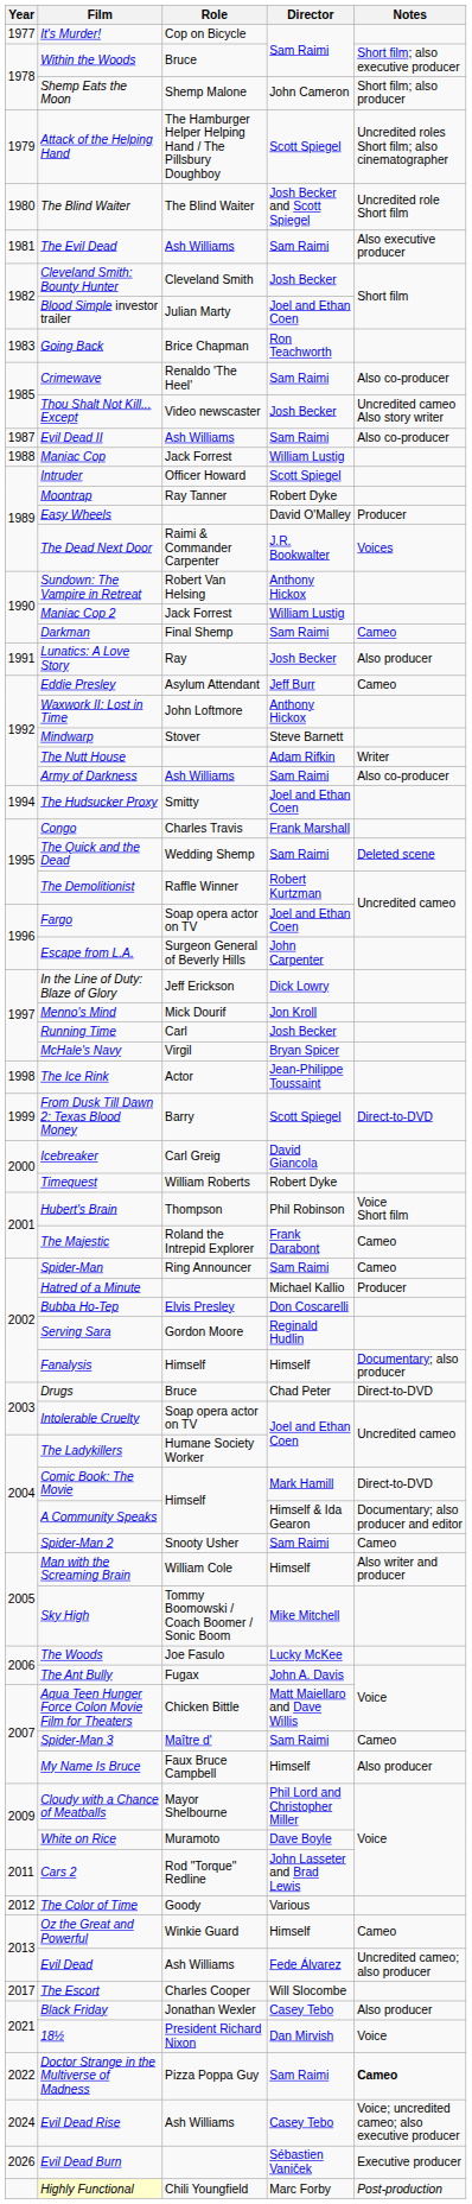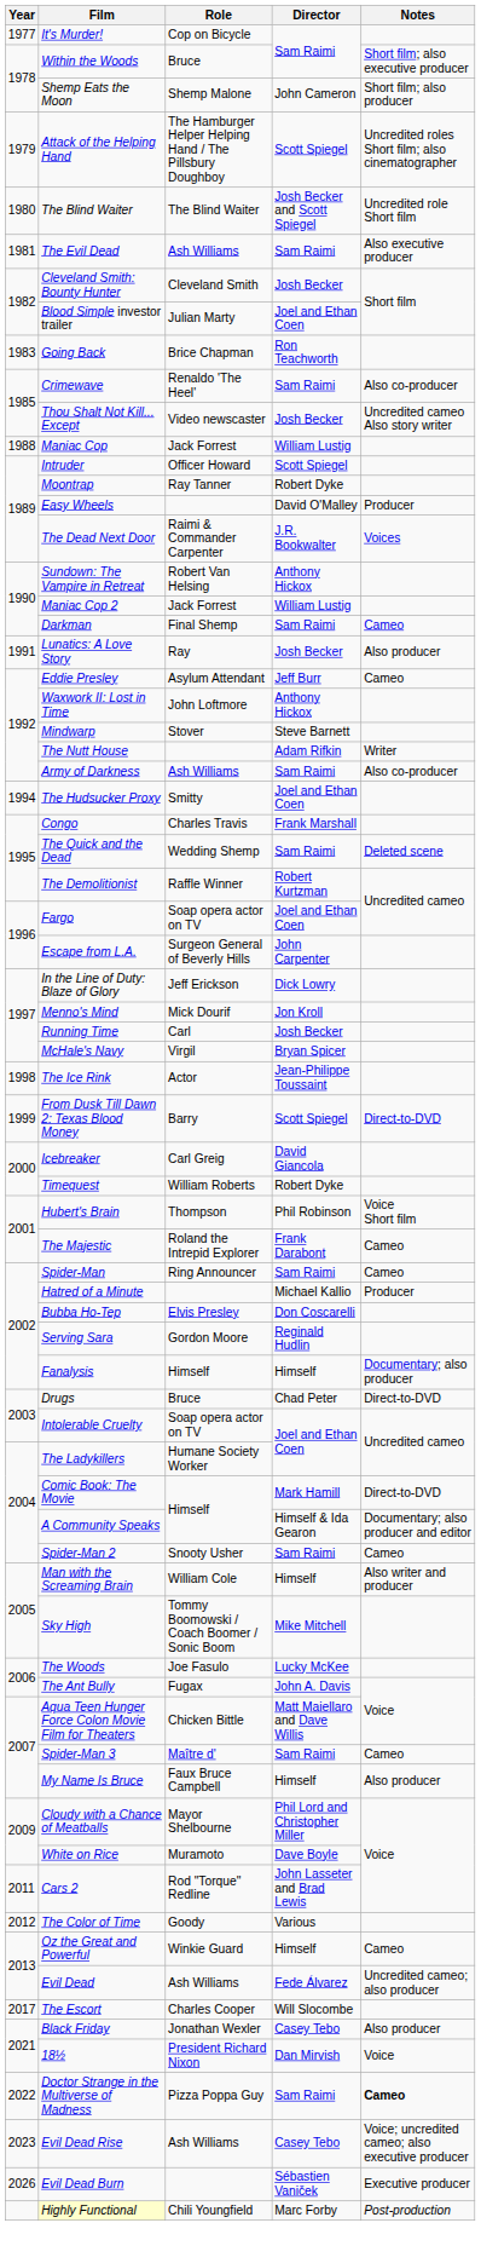 <table class="wikitable sortable">
 <tr>
 <th style="width:33px;">Year</th>
 <th style="width:225px;">Film</th>
 <th style="width:175px;">Role</th>
 <th style="width:135px;">Director</th>
 <th style="width:160px;">Notes</th>
 </tr>
 <tr>
 <td>1977</td>
 <td><em><a href='#'>It's Murder!</a></em></td>
 <td>Cop on Bicycle</td>
 <td rowspan="2"><a href='#'>Sam Raimi</a></td>
 <td></td>
 </tr>
 <tr>
 <td rowspan="2">1978</td>
 <td><em><a href='#'>Within the Woods</a></em></td>
 <td>Bruce</td>
 <td><a href='#'>Short film</a>; also executive producer</td>
 </tr>
 <tr>
 <td><em>Shemp Eats the Moon</em></td>
 <td>Shemp Malone</td>
 <td>John Cameron</td>
 <td>Short film; also producer</td>
 </tr>
 <tr>
 <td>1979</td>
 <td><em><a href='#'>Attack of the Helping Hand</a></em></td>
 <td>The Hamburger Helper Helping Hand / The Pillsbury Doughboy</td>
 <td><a href='#'>Scott Spiegel</a></td>
 <td>Uncredited roles<br>Short film; also cinematographer</td>
 </tr>
 <tr>
 <td>1980</td>
 <td><em>The Blind Waiter</em></td>
 <td>The Blind Waiter</td>
 <td><a href='#'>Josh Becker</a> and <a href='#'>Scott Spiegel</a></td>
 <td>Uncredited role<br>Short film</td>
 </tr>
 <tr>
 <td>1981</td>
 <td><em><a href='#'>The Evil Dead</a></em></td>
 <td><a href='#'>Ash Williams</a></td>
 <td><a href='#'>Sam Raimi</a></td>
 <td>Also executive producer</td>
 </tr>
 <tr>
 <td rowspan="2">1982</td>
 <td><em><a href='#'>Cleveland Smith: Bounty Hunter</a></em></td>
 <td>Cleveland Smith</td>
 <td><a href='#'>Josh Becker</a></td>
 <td rowspan="2">Short film</td>
 </tr>
 <tr>
 <td><em><a href='#'>Blood Simple</a></em> investor trailer</td>
 <td>Julian Marty</td>
 <td><a href='#'>Joel and Ethan Coen</a></td>
 </tr>
 <tr>
 <td>1983</td>
 <td><em><a href='#'>Going Back</a></em></td>
 <td>Brice Chapman</td>
 <td><a href='#'>Ron Teachworth</a></td>
 <td></td>
 </tr>
 <tr>
 <td rowspan="2">1985</td>
 <td><em><a href='#'>Crimewave</a></em></td>
 <td>Renaldo 'The Heel'</td>
 <td><a href='#'>Sam Raimi</a></td>
 <td>Also co-producer</td>
 </tr>
 <tr>
 <td><em><a href='#'>Thou Shalt Not Kill... Except</a></em></td>
 <td>Video newscaster</td>
 <td><a href='#'>Josh Becker</a></td>
 <td>Uncredited cameo<br>Also story writer</td>
-</tr>
-<tr>
-<td>1987</td>
-<td><em><a href='#'>Evil Dead II</a></em></td>
-<td><a href='#'>Ash Williams</a></td>
-<td><a href='#'>Sam Raimi</a></td>
-<td>Also co-producer</td>
 </tr>
 <tr>
 <td>1988</td>
 <td><em><a href='#'>Maniac Cop</a></em></td>
 <td>Jack Forrest</td>
 <td><a href='#'>William Lustig</a></td>
 <td></td>
 </tr>
 <tr>
 <td rowspan="4">1989</td>
 <td><em><a href='#'>Intruder</a></em></td>
 <td>Officer Howard</td>
 <td><a href='#'>Scott Spiegel</a></td>
 <td></td>
 </tr>
 <tr>
 <td><em><a href='#'>Moontrap</a></em></td>
 <td>Ray Tanner</td>
 <td>Robert Dyke</td>
 <td></td>
 </tr>
 <tr>
 <td><em><a href='#'>Easy Wheels</a></em></td>
 <td></td>
 <td>David O'Malley</td>
 <td>Producer</td>
 </tr>
 <tr>
 <td><em><a href='#'>The Dead Next Door</a></em></td>
 <td>Raimi & Commander Carpenter</td>
 <td><a href='#'>J.R. Bookwalter</a></td>
 <td><a href='#'>Voices</a></td>
 </tr>
 <tr>
 <td rowspan="3">1990</td>
 <td><em><a href='#'>Sundown: The Vampire in Retreat</a></em></td>
 <td>Robert Van Helsing</td>
 <td><a href='#'>Anthony Hickox</a></td>
 <td></td>
 </tr>
 <tr>
 <td><em><a href='#'>Maniac Cop 2</a></em></td>
 <td>Jack Forrest</td>
 <td><a href='#'>William Lustig</a></td>
 <td></td>
 </tr>
 <tr>
 <td><em><a href='#'>Darkman</a></em></td>
 <td>Final Shemp</td>
 <td><a href='#'>Sam Raimi</a></td>
 <td><a href='#'>Cameo</a></td>
 </tr>
 <tr>
 <td>1991</td>
 <td><em><a href='#'>Lunatics: A Love Story</a></em></td>
 <td>Ray</td>
 <td><a href='#'>Josh Becker</a></td>
 <td>Also producer</td>
 </tr>
 <tr>
 <td rowspan="5">1992</td>
 <td><em><a href='#'>Eddie Presley</a></em></td>
 <td>Asylum Attendant</td>
 <td><a href='#'>Jeff Burr</a></td>
 <td>Cameo</td>
 </tr>
 <tr>
 <td><em><a href='#'>Waxwork II: Lost in Time</a></em></td>
 <td>John Loftmore</td>
 <td><a href='#'>Anthony Hickox</a></td>
 <td></td>
 </tr>
 <tr>
 <td><em><a href='#'>Mindwarp</a></em></td>
 <td>Stover</td>
 <td>Steve Barnett</td>
 <td></td>
 </tr>
 <tr>
 <td><em><a href='#'>The Nutt House</a></em></td>
 <td></td>
 <td><a href='#'>Adam Rifkin</a></td>
 <td>Writer</td>
 </tr>
 <tr>
 <td><em><a href='#'>Army of Darkness</a></em></td>
 <td><a href='#'>Ash Williams</a></td>
 <td><a href='#'>Sam Raimi</a></td>
 <td>Also co-producer</td>
 </tr>
 <tr>
 <td>1994</td>
 <td><em><a href='#'>The Hudsucker Proxy</a></em></td>
 <td>Smitty</td>
 <td><a href='#'>Joel and Ethan Coen</a></td>
 <td></td>
 </tr>
 <tr>
 <td rowspan="3">1995</td>
 <td><em><a href='#'>Congo</a></em></td>
 <td>Charles Travis</td>
 <td><a href='#'>Frank Marshall</a></td>
 <td></td>
 </tr>
 <tr>
 <td><em><a href='#'>The Quick and the Dead</a></em></td>
 <td>Wedding Shemp</td>
 <td><a href='#'>Sam Raimi</a></td>
 <td><a href='#'>Deleted scene</a></td>
 </tr>
 <tr>
 <td><em><a href='#'>The Demolitionist</a></em></td>
 <td>Raffle Winner</td>
 <td><a href='#'>Robert Kurtzman</a></td>
 <td rowspan="2">Uncredited cameo</td>
 </tr>
 <tr>
 <td rowspan="2">1996</td>
 <td><em><a href='#'>Fargo</a></em></td>
 <td>Soap opera actor on TV</td>
 <td><a href='#'>Joel and Ethan Coen</a></td>
 </tr>
 <tr>
 <td><em><a href='#'>Escape from L.A.</a></em></td>
 <td>Surgeon General of Beverly Hills</td>
 <td><a href='#'>John Carpenter</a></td>
 <td></td>
 </tr>
 <tr>
 <td rowspan="4">1997</td>
 <td><em>In the Line of Duty: Blaze of Glory</em></td>
 <td>Jeff Erickson</td>
 <td><a href='#'>Dick Lowry</a></td>
 <td></td>
 </tr>
 <tr>
 <td><em><a href='#'>Menno's Mind</a></em></td>
 <td>Mick Dourif</td>
 <td><a href='#'>Jon Kroll</a></td>
 <td></td>
 </tr>
 <tr>
 <td><em><a href='#'>Running Time</a></em></td>
 <td>Carl</td>
 <td><a href='#'>Josh Becker</a></td>
 <td></td>
 </tr>
 <tr>
 <td><em><a href='#'>McHale's Navy</a></em></td>
 <td>Virgil</td>
 <td><a href='#'>Bryan Spicer</a></td>
 <td></td>
 </tr>
 <tr>
 <td>1998</td>
 <td><em><a href='#'>The Ice Rink</a></em></td>
 <td>Actor</td>
 <td><a href='#'>Jean-Philippe Toussaint</a></td>
 <td></td>
 </tr>
 <tr>
 <td>1999</td>
 <td><em><a href='#'>From Dusk Till Dawn 2: Texas Blood Money</a></em></td>
 <td>Barry</td>
 <td><a href='#'>Scott Spiegel</a></td>
 <td><a href='#'>Direct-to-DVD</a></td>
 </tr>
 <tr>
 <td rowspan="2">2000</td>
 <td><em><a href='#'>Icebreaker</a></em></td>
 <td>Carl Greig</td>
 <td><a href='#'>David Giancola</a></td>
 <td></td>
 </tr>
 <tr>
 <td><em><a href='#'>Timequest</a></em></td>
 <td>William Roberts</td>
 <td>Robert Dyke</td>
 <td></td>
 </tr>
 <tr>
 <td rowspan="2">2001</td>
 <td><em><a href='#'>Hubert's Brain</a></em></td>
 <td>Thompson</td>
 <td>Phil Robinson</td>
 <td>Voice<br>Short film</td>
 </tr>
 <tr>
 <td><em><a href='#'>The Majestic</a></em></td>
 <td>Roland the Intrepid Explorer</td>
 <td><a href='#'>Frank Darabont</a></td>
 <td>Cameo</td>
 </tr>
 <tr>
 <td rowspan="5">2002</td>
 <td><em><a href='#'>Spider-Man</a></em></td>
 <td>Ring Announcer</td>
 <td><a href='#'>Sam Raimi</a></td>
 <td>Cameo</td>
 </tr>
 <tr>
 <td><em><a href='#'>Hatred of a Minute</a></em></td>
 <td></td>
 <td>Michael Kallio</td>
 <td>Producer</td>
 </tr>
 <tr>
 <td><em><a href='#'>Bubba Ho-Tep</a></em></td>
 <td><a href='#'>Elvis Presley</a></td>
 <td><a href='#'>Don Coscarelli</a></td>
 <td></td>
 </tr>
 <tr>
 <td><em><a href='#'>Serving Sara</a></em></td>
 <td>Gordon Moore</td>
 <td><a href='#'>Reginald Hudlin</a></td>
 <td></td>
 </tr>
 <tr>
 <td><em><a href='#'>Fanalysis</a></em></td>
 <td>Himself</td>
 <td>Himself</td>
 <td><a href='#'>Documentary</a>; also producer</td>
 </tr>
 <tr>
 <td rowspan="2">2003</td>
 <td><em>Drugs</em></td>
 <td>Bruce</td>
 <td>Chad Peter</td>
 <td>Direct-to-DVD</td>
 </tr>
 <tr>
 <td><em><a href='#'>Intolerable Cruelty</a></em></td>
 <td>Soap opera actor on TV</td>
 <td rowspan="2"><a href='#'>Joel and Ethan Coen</a></td>
 <td rowspan="2">Uncredited cameo</td>
 </tr>
 <tr>
 <td rowspan="4">2004</td>
 <td><em><a href='#'>The Ladykillers</a></em></td>
 <td>Humane Society Worker</td>
 </tr>
 <tr>
 <td><em><a href='#'>Comic Book: The Movie</a></em></td>
 <td rowspan="2">Himself</td>
 <td><a href='#'>Mark Hamill</a></td>
 <td>Direct-to-DVD</td>
 </tr>
 <tr>
 <td><em><a href='#'>A Community Speaks</a></em></td>
 <td>Himself & Ida Gearon</td>
 <td>Documentary; also producer and editor</td>
 </tr>
 <tr>
 <td><em><a href='#'>Spider-Man 2</a></em></td>
 <td>Snooty Usher</td>
 <td><a href='#'>Sam Raimi</a></td>
 <td>Cameo</td>
 </tr>
 <tr>
 <td rowspan="2">2005</td>
 <td><em><a href='#'>Man with the Screaming Brain</a></em></td>
 <td>William Cole</td>
 <td>Himself</td>
 <td>Also writer and producer</td>
 </tr>
 <tr>
 <td><em><a href='#'>Sky High</a></em></td>
 <td>Tommy Boomowski / Coach Boomer / Sonic Boom</td>
 <td><a href='#'>Mike Mitchell</a></td>
 <td></td>
 </tr>
 <tr>
 <td rowspan="2">2006</td>
 <td><em><a href='#'>The Woods</a></em></td>
 <td>Joe Fasulo</td>
 <td><a href='#'>Lucky McKee</a></td>
 <td></td>
 </tr>
 <tr>
 <td><em><a href='#'>The Ant Bully</a></em></td>
 <td>Fugax</td>
 <td><a href='#'>John A. Davis</a></td>
 <td rowspan="2">Voice</td>
 </tr>
 <tr>
 <td rowspan="3">2007</td>
 <td><em><a href='#'>Aqua Teen Hunger Force Colon Movie Film for Theaters</a></em></td>
 <td>Chicken Bittle</td>
 <td><a href='#'>Matt Maiellaro</a> and <a href='#'>Dave Willis</a></td>
 </tr>
 <tr>
 <td><em><a href='#'>Spider-Man 3</a></em></td>
 <td><a href='#'>Maître d'</a></td>
 <td><a href='#'>Sam Raimi</a></td>
 <td>Cameo</td>
 </tr>
 <tr>
 <td><em><a href='#'>My Name Is Bruce</a></em></td>
 <td>Faux Bruce Campbell</td>
 <td>Himself</td>
 <td>Also producer</td>
 </tr>
 <tr>
 <td rowspan="2">2009</td>
 <td><em><a href='#'>Cloudy with a Chance of Meatballs</a></em></td>
 <td>Mayor Shelbourne</td>
 <td><a href='#'>Phil Lord and Christopher Miller</a></td>
 <td rowspan="3">Voice</td>
 </tr>
 <tr>
 <td><em><a href='#'>White on Rice</a></em></td>
 <td>Muramoto</td>
 <td><a href='#'>Dave Boyle</a></td>
 </tr>
 <tr>
 <td>2011</td>
 <td><em><a href='#'>Cars 2</a></em></td>
 <td>Rod "Torque" Redline</td>
 <td><a href='#'>John Lasseter</a> and <a href='#'>Brad Lewis</a></td>
 </tr>
 <tr>
 <td>2012</td>
 <td><em><a href='#'>The Color of Time</a></em></td>
 <td>Goody</td>
 <td>Various</td>
 <td></td>
 </tr>
 <tr>
 <td rowspan="2">2013</td>
 <td><em><a href='#'>Oz the Great and Powerful</a></em></td>
 <td>Winkie Guard</td>
 <td>Himself</td>
 <td>Cameo</td>
 </tr>
 <tr>
 <td><em><a href='#'>Evil Dead</a></em></td>
 <td>Ash Williams</td>
 <td><a href='#'>Fede Álvarez</a></td>
 <td>Uncredited cameo; also producer</td>
 </tr>
 <tr>
 <td>2017</td>
 <td><em><a href='#'>The Escort</a></em></td>
 <td>Charles Cooper</td>
 <td>Will Slocombe</td>
 <td></td>
 </tr>
 <tr>
 <td rowspan="2">2021</td>
 <td><em><a href='#'>Black Friday</a></em></td>
 <td>Jonathan Wexler</td>
 <td><a href='#'>Casey Tebo</a></td>
 <td>Also producer</td>
 </tr>
 <tr>
 <td><em><a href='#'>18½</a></em></td>
 <td><a href='#'>President Richard Nixon</a></td>
 <td><a href='#'>Dan Mirvish</a></td>
 <td>Voice</td>
 </tr>
 <tr>
 <td>2022</td>
 <td><em><a href='#'>Doctor Strange in the Multiverse of Madness</a></em></td>
 <td>Pizza Poppa Guy</td>
 <td><a href='#'>Sam Raimi</a></td>
 <td><strong>Cameo</strong></td>
 </tr>
 <tr>
-<td>2024</td>
+<td>2023</td>
 <td><em><a href='#'>Evil Dead Rise</a></em></td>
 <td>Ash Williams</td>
 <td><a href='#'>Casey Tebo</a></td>
 <td>Voice; uncredited cameo; also executive producer</td>
 </tr>
 <tr>
 <td>2026</td>
 <td><em><a href='#'>Evil Dead Burn</a></em></td>
 <td></td>
 <td><a href='#'>Sébastien Vaniček</a></td>
 <td>Executive producer</td>
 </tr>
 <tr>
 <td></td>
 <td style="background:#FFFFCC;"><em>Highly Functional</em> </td>
 <td>Chili Youngfield</td>
 <td>Marc Forby</td>
 <td><em>Post-production</em></td>
 </tr>
 </table>
